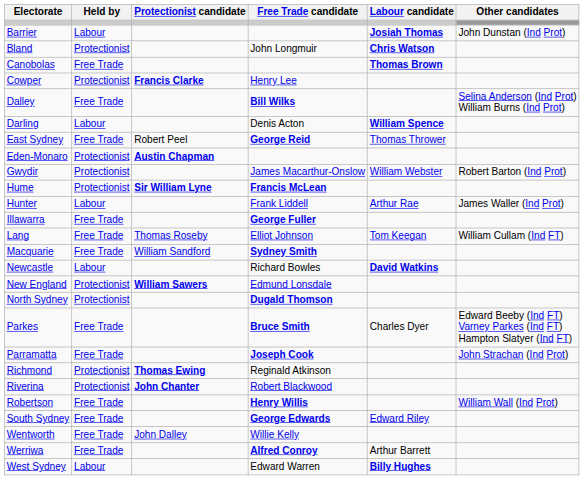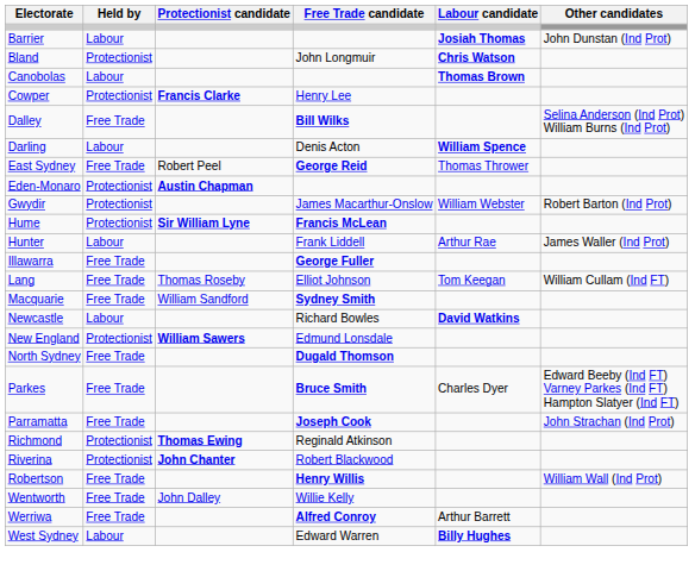 <table class="wikitable">
 <tr>
 <th>Electorate</th>
 <th>Held by</th>
 <th><a href='#'>Protectionist</a> candidate</th>
 <th><a href='#'>Free Trade</a> candidate</th>
 <th><a href='#'>Labour</a> candidate</th>
 <th>Other candidates</th>
 </tr>
 <tr bgcolor="#cccccc">
 <td></td>
 <td></td>
 <td></td>
 <td></td>
 <td></td>
 <td bgcolor="#999999"></td>
 </tr>
 <tr>
 <td><a href='#'>Barrier</a></td>
 <td><a href='#'>Labour</a></td>
 <td></td>
 <td></td>
 <td><strong><a href='#'>Josiah Thomas</a></strong></td>
 <td>John Dunstan (<a href='#'>Ind</a> <a href='#'>Prot</a>)</td>
 </tr>
 <tr>
 <td><a href='#'>Bland</a></td>
 <td><a href='#'>Protectionist</a></td>
 <td></td>
 <td>John Longmuir</td>
 <td><strong><a href='#'>Chris Watson</a></strong></td>
 <td></td>
 </tr>
 <tr>
 <td><a href='#'>Canobolas</a></td>
-<td><a href='#'>Free Trade</a></td>
+<td><a href='#'>Labour</a></td>
 <td></td>
 <td></td>
 <td><strong><a href='#'>Thomas Brown</a></strong></td>
 <td></td>
 </tr>
 <tr>
 <td><a href='#'>Cowper</a></td>
 <td><a href='#'>Protectionist</a></td>
 <td><strong><a href='#'>Francis Clarke</a></strong></td>
 <td><a href='#'>Henry Lee</a></td>
 <td></td>
 <td></td>
 </tr>
 <tr>
 <td><a href='#'>Dalley</a></td>
 <td><a href='#'>Free Trade</a></td>
 <td></td>
 <td><strong><a href='#'>Bill Wilks</a></strong></td>
 <td></td>
 <td><a href='#'>Selina Anderson</a> (<a href='#'>Ind</a> <a href='#'>Prot</a>)<br>William Burns (<a href='#'>Ind</a> <a href='#'>Prot</a>)</td>
 </tr>
 <tr>
 <td><a href='#'>Darling</a></td>
 <td><a href='#'>Labour</a></td>
 <td></td>
 <td>Denis Acton</td>
 <td><strong><a href='#'>William Spence</a></strong></td>
 <td></td>
 </tr>
 <tr>
 <td><a href='#'>East Sydney</a></td>
 <td><a href='#'>Free Trade</a></td>
 <td>Robert Peel</td>
 <td><strong><a href='#'>George Reid</a></strong></td>
 <td><a href='#'>Thomas Thrower</a></td>
 <td></td>
 </tr>
 <tr>
 <td><a href='#'>Eden-Monaro</a></td>
 <td><a href='#'>Protectionist</a></td>
 <td><strong><a href='#'>Austin Chapman</a></strong></td>
 <td></td>
 <td></td>
 <td></td>
 </tr>
 <tr>
 <td><a href='#'>Gwydir</a></td>
 <td><a href='#'>Protectionist</a></td>
 <td></td>
 <td><a href='#'>James Macarthur-Onslow</a></td>
 <td><a href='#'>William Webster</a></td>
 <td>Robert Barton (<a href='#'>Ind</a> <a href='#'>Prot</a>)</td>
 </tr>
 <tr>
 <td><a href='#'>Hume</a></td>
 <td><a href='#'>Protectionist</a></td>
 <td><strong><a href='#'>Sir William Lyne</a></strong></td>
 <td><strong><a href='#'>Francis McLean</a></strong></td>
 <td></td>
 <td></td>
 </tr>
 <tr>
 <td><a href='#'>Hunter</a></td>
 <td><a href='#'>Labour</a></td>
 <td></td>
 <td><a href='#'>Frank Liddell</a></td>
 <td><a href='#'>Arthur Rae</a></td>
 <td>James Waller (<a href='#'>Ind</a> <a href='#'>Prot</a>)</td>
 </tr>
 <tr>
 <td><a href='#'>Illawarra</a></td>
 <td><a href='#'>Free Trade</a></td>
 <td></td>
 <td><strong><a href='#'>George Fuller</a></strong></td>
 <td></td>
 <td></td>
 </tr>
 <tr>
 <td><a href='#'>Lang</a></td>
 <td><a href='#'>Free Trade</a></td>
 <td><a href='#'>Thomas Roseby</a></td>
 <td><a href='#'>Elliot Johnson</a></td>
 <td><a href='#'>Tom Keegan</a></td>
 <td>William Cullam (<a href='#'>Ind</a> <a href='#'>FT</a>)</td>
 </tr>
 <tr>
 <td><a href='#'>Macquarie</a></td>
 <td><a href='#'>Free Trade</a></td>
 <td><a href='#'>William Sandford</a></td>
 <td><strong><a href='#'>Sydney Smith</a></strong></td>
 <td></td>
 <td></td>
 </tr>
 <tr>
 <td><a href='#'>Newcastle</a></td>
 <td><a href='#'>Labour</a></td>
 <td></td>
 <td>Richard Bowles</td>
 <td><strong><a href='#'>David Watkins</a></strong></td>
 <td></td>
 </tr>
 <tr>
 <td><a href='#'>New England</a></td>
 <td><a href='#'>Protectionist</a></td>
 <td><strong><a href='#'>William Sawers</a></strong></td>
 <td><a href='#'>Edmund Lonsdale</a></td>
 <td></td>
 <td></td>
 </tr>
 <tr>
 <td><a href='#'>North Sydney</a></td>
-<td><a href='#'>Protectionist</a></td>
+<td><a href='#'>Free Trade</a></td>
 <td></td>
 <td><strong><a href='#'>Dugald Thomson</a></strong></td>
 <td></td>
 <td></td>
 </tr>
 <tr>
 <td><a href='#'>Parkes</a></td>
 <td><a href='#'>Free Trade</a></td>
 <td></td>
 <td><strong><a href='#'>Bruce Smith</a></strong></td>
 <td>Charles Dyer</td>
 <td>Edward Beeby (<a href='#'>Ind</a> <a href='#'>FT</a>)<br><a href='#'>Varney Parkes</a> (<a href='#'>Ind</a> <a href='#'>FT</a>)<br>Hampton Slatyer (<a href='#'>Ind</a> <a href='#'>FT</a>)</td>
 </tr>
 <tr>
 <td><a href='#'>Parramatta</a></td>
 <td><a href='#'>Free Trade</a></td>
 <td></td>
 <td><strong><a href='#'>Joseph Cook</a></strong></td>
 <td></td>
 <td><a href='#'>John Strachan</a> (<a href='#'>Ind</a> <a href='#'>Prot</a>)</td>
 </tr>
 <tr>
 <td><a href='#'>Richmond</a></td>
 <td><a href='#'>Protectionist</a></td>
 <td><strong><a href='#'>Thomas Ewing</a></strong></td>
 <td>Reginald Atkinson</td>
 <td></td>
 <td></td>
 </tr>
 <tr>
 <td><a href='#'>Riverina</a></td>
 <td><a href='#'>Protectionist</a></td>
 <td><strong><a href='#'>John Chanter</a></strong></td>
 <td><a href='#'>Robert Blackwood</a></td>
 <td></td>
 <td></td>
 </tr>
 <tr>
 <td><a href='#'>Robertson</a></td>
 <td><a href='#'>Free Trade</a></td>
 <td></td>
 <td><strong><a href='#'>Henry Willis</a></strong></td>
 <td></td>
 <td><a href='#'>William Wall</a> (<a href='#'>Ind</a> <a href='#'>Prot</a>)</td>
 </tr>
 <tr>
-<td><a href='#'>South Sydney</a></td>
-<td><a href='#'>Free Trade</a></td>
-<td></td>
-<td><strong><a href='#'>George Edwards</a></strong></td>
-<td><a href='#'>Edward Riley</a></td>
-<td></td>
-</tr>
-<tr>
 <td><a href='#'>Wentworth</a></td>
 <td><a href='#'>Free Trade</a></td>
 <td><a href='#'>John Dalley</a></td>
 <td><a href='#'>Willie Kelly</a></td>
 <td></td>
 <td></td>
 </tr>
 <tr>
 <td><a href='#'>Werriwa</a></td>
 <td><a href='#'>Free Trade</a></td>
 <td></td>
 <td><strong><a href='#'>Alfred Conroy</a></strong></td>
 <td>Arthur Barrett</td>
 <td></td>
 </tr>
 <tr>
 <td><a href='#'>West Sydney</a></td>
 <td><a href='#'>Labour</a></td>
 <td></td>
 <td>Edward Warren</td>
 <td><strong><a href='#'>Billy Hughes</a></strong></td>
 <td></td>
 </tr>
 </table>
